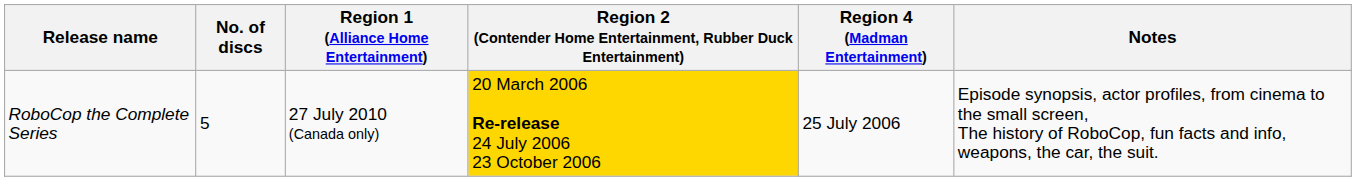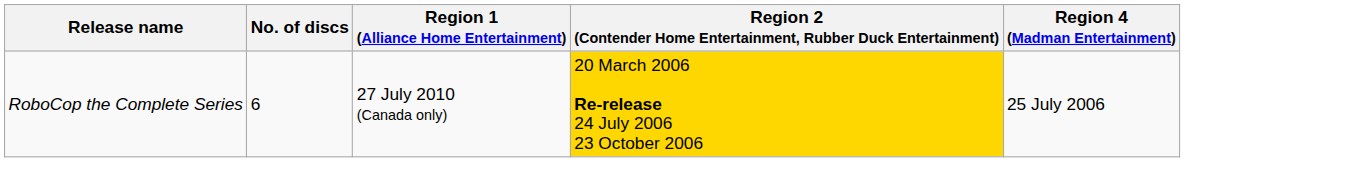 <table class="wikitable">
 <tr>
 <th>Release name</th>
 <th>No. of discs</th>
 <th>Region 1 <br> <small>(<a href='#'>Alliance Home Entertainment</a>)</small></th>
 <th>Region 2 <br> <small>(Contender Home Entertainment, Rubber Duck Entertainment)</small></th>
 <th>Region 4 <br> <small>(<a href='#'>Madman Entertainment</a>)</small></th>
-<th>Notes</th>
 </tr>
 <tr>
 <td><em>RoboCop the Complete Series</em></td>
-<td>5</td>
+<td>6</td>
 <td>27 July 2010 <br><small>(Canada only)</small></td>
 <td style="background: gold;">20 March 2006 <br> <br> <strong>Re-release</strong><br>  24 July 2006<br> 23 October 2006</td>
 <td>25 July 2006</td>
-<td>Episode synopsis, actor profiles, from cinema to the small screen, <br>The history of RoboCop, fun facts and info, weapons, the car, the suit.</td>
 </tr>
 </table>
